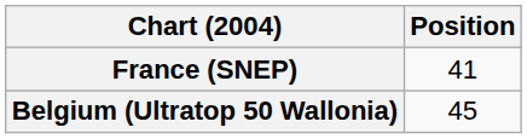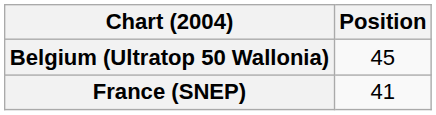 <table class="wikitable plainrowheaders" style="text-align:center">
 <tr>
 <th scope="col">Chart (2004)</th>
 <th scope="col">Position</th>
 </tr>
 <tr>
+<th scope="row">Belgium (Ultratop 50 Wallonia)</th>
+<td>45</td>
+</tr>
+<tr>
 <th scope="row">France (SNEP)</th>
 <td>41</td>
 </tr>
-<tr>
-<th scope="row">Belgium (Ultratop 50 Wallonia)</th>
-<td>45</td>
-</tr>
 </table>
